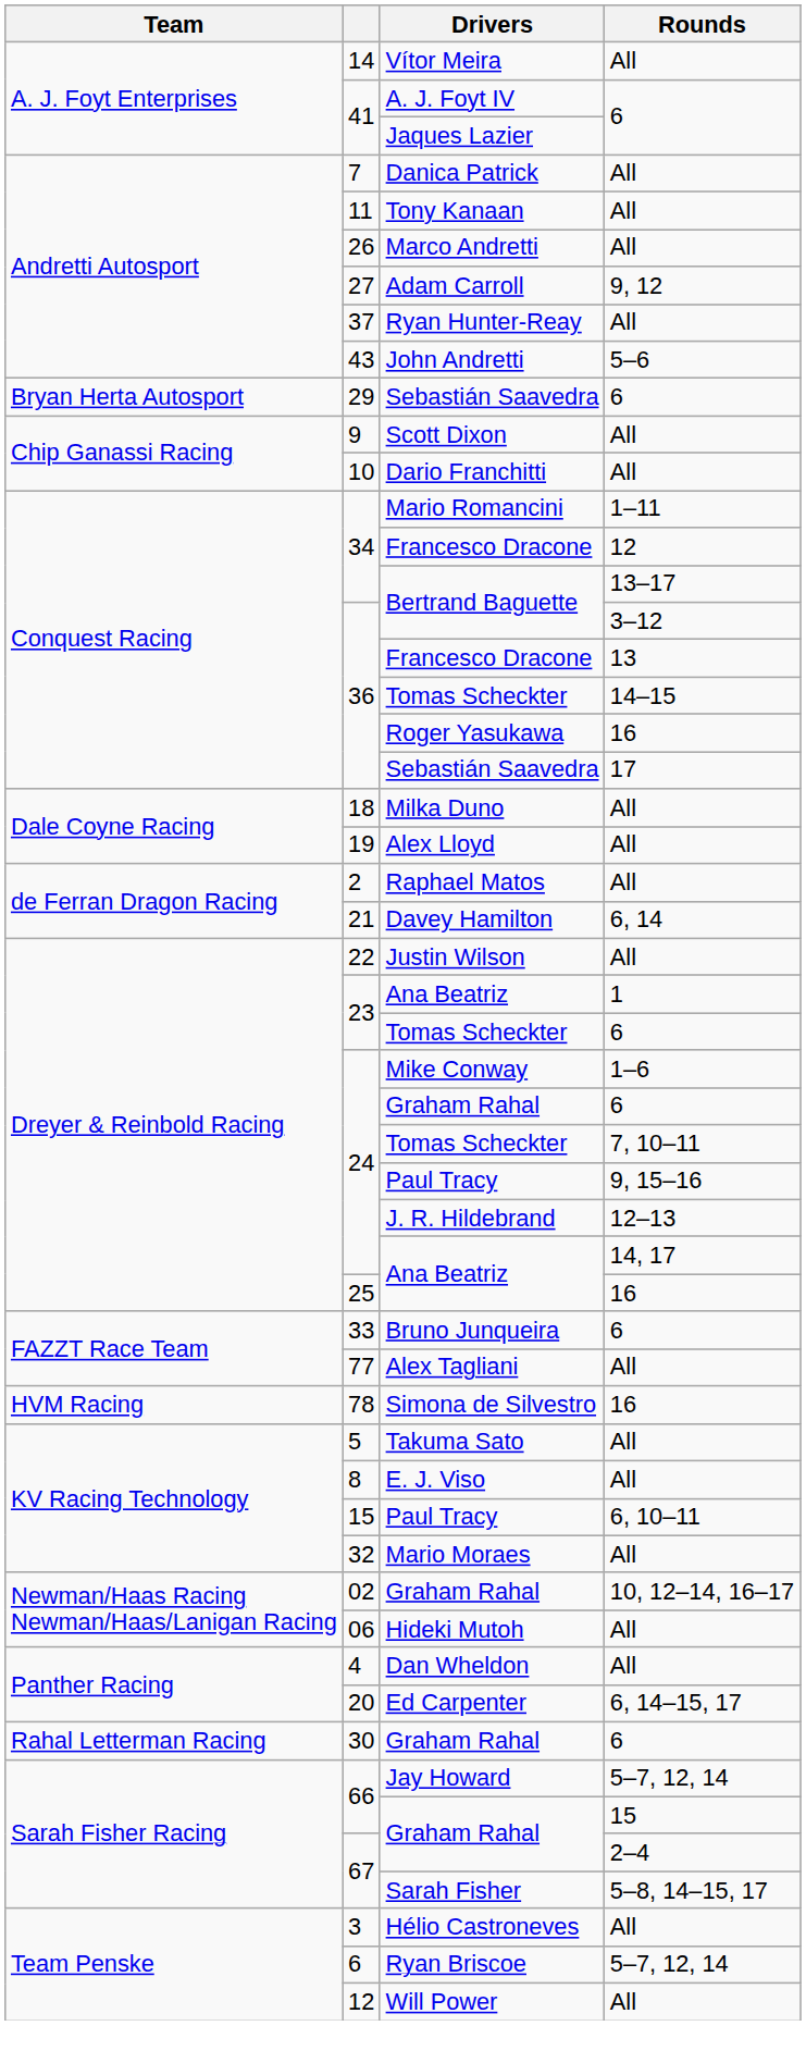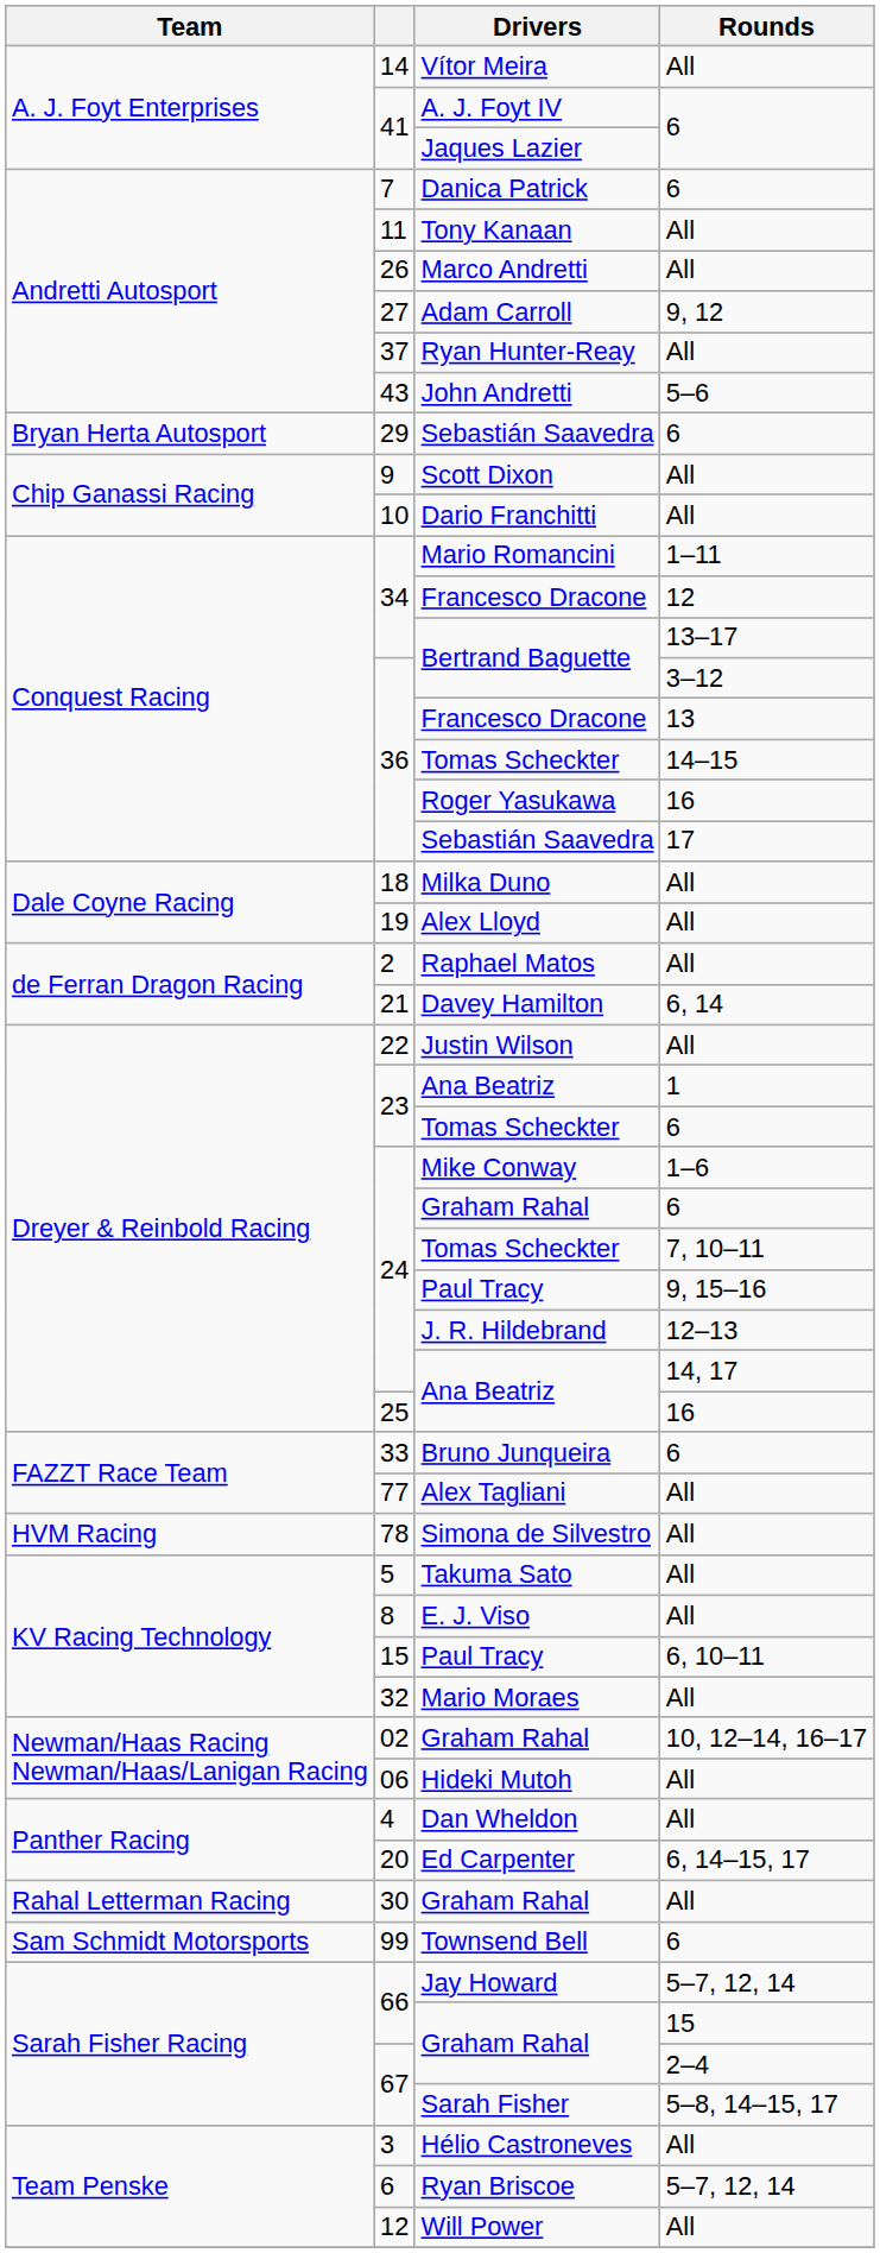 <table class="wikitable" style="font-size: 85%">
 <tr>
 <th>Team</th>
 <th></th>
 <th>Drivers</th>
 <th>Rounds</th>
 </tr>
 <tr>
 <td rowspan=3> <a href='#'>A. J. Foyt Enterprises</a></td>
 <td>14</td>
 <td> <a href='#'>Vítor Meira</a></td>
 <td>All</td>
 </tr>
 <tr>
 <td rowspan=2>41</td>
 <td> <a href='#'>A. J. Foyt IV</a></td>
 <td rowspan=2>6</td>
 </tr>
 <tr>
 <td> <a href='#'>Jaques Lazier</a></td>
 </tr>
 <tr>
 <td rowspan=6> <a href='#'>Andretti Autosport</a></td>
 <td>7</td>
 <td> <a href='#'>Danica Patrick</a></td>
-<td>All</td>
+<td>6</td>
 </tr>
 <tr>
 <td>11</td>
 <td> <a href='#'>Tony Kanaan</a></td>
 <td>All</td>
 </tr>
 <tr>
 <td>26</td>
 <td> <a href='#'>Marco Andretti</a></td>
 <td>All</td>
 </tr>
 <tr>
 <td>27</td>
 <td> <a href='#'>Adam Carroll</a> </td>
 <td>9, 12</td>
 </tr>
 <tr>
 <td>37</td>
 <td> <a href='#'>Ryan Hunter-Reay</a></td>
 <td>All</td>
 </tr>
 <tr>
 <td>43</td>
 <td> <a href='#'>John Andretti</a></td>
 <td>5–6</td>
 </tr>
 <tr>
 <td> <a href='#'>Bryan Herta Autosport</a></td>
 <td>29</td>
 <td> <a href='#'>Sebastián Saavedra</a> </td>
 <td>6</td>
 </tr>
 <tr>
 <td rowspan=2> <a href='#'>Chip Ganassi Racing</a></td>
 <td>9</td>
 <td> <a href='#'>Scott Dixon</a></td>
 <td>All</td>
 </tr>
 <tr>
 <td>10</td>
 <td> <a href='#'>Dario Franchitti</a></td>
 <td>All</td>
 </tr>
 <tr>
 <td rowspan=8> <a href='#'>Conquest Racing</a></td>
 <td rowspan=3>34</td>
 <td> <a href='#'>Mario Romancini</a> </td>
 <td>1–11</td>
 </tr>
 <tr>
 <td> <a href='#'>Francesco Dracone</a> </td>
 <td>12</td>
 </tr>
 <tr>
 <td rowspan=2> <a href='#'>Bertrand Baguette</a> </td>
 <td>13–17</td>
 </tr>
 <tr>
 <td rowspan=5>36</td>
 <td>3–12</td>
 </tr>
 <tr>
 <td> <a href='#'>Francesco Dracone</a> </td>
 <td>13</td>
 </tr>
 <tr>
 <td> <a href='#'>Tomas Scheckter</a></td>
 <td>14–15</td>
 </tr>
 <tr>
 <td> <a href='#'>Roger Yasukawa</a></td>
 <td>16</td>
 </tr>
 <tr>
 <td> <a href='#'>Sebastián Saavedra</a> </td>
 <td>17</td>
 </tr>
 <tr>
 <td rowspan=2> <a href='#'>Dale Coyne Racing</a></td>
 <td>18</td>
 <td> <a href='#'>Milka Duno</a></td>
 <td>All</td>
 </tr>
 <tr>
 <td>19</td>
 <td> <a href='#'>Alex Lloyd</a> </td>
 <td>All</td>
 </tr>
 <tr>
 <td rowspan=2> <a href='#'>de Ferran Dragon Racing</a></td>
 <td>2</td>
 <td> <a href='#'>Raphael Matos</a></td>
 <td>All</td>
 </tr>
 <tr>
 <td>21</td>
 <td> <a href='#'>Davey Hamilton</a></td>
 <td>6, 14</td>
 </tr>
 <tr>
 <td rowspan=10> <a href='#'>Dreyer & Reinbold Racing</a></td>
 <td>22</td>
 <td> <a href='#'>Justin Wilson</a></td>
 <td>All</td>
 </tr>
 <tr>
 <td rowspan=2>23</td>
 <td> <a href='#'>Ana Beatriz</a> </td>
 <td>1</td>
 </tr>
 <tr>
 <td> <a href='#'>Tomas Scheckter</a></td>
 <td>6</td>
 </tr>
 <tr>
 <td rowspan=6>24</td>
 <td> <a href='#'>Mike Conway</a></td>
 <td>1–6</td>
 </tr>
 <tr>
 <td> <a href='#'>Graham Rahal</a></td>
 <td>6</td>
 </tr>
 <tr>
 <td> <a href='#'>Tomas Scheckter</a></td>
 <td>7, 10–11</td>
 </tr>
 <tr>
 <td> <a href='#'>Paul Tracy</a></td>
 <td>9, 15–16</td>
 </tr>
 <tr>
 <td> <a href='#'>J. R. Hildebrand</a> </td>
 <td>12–13</td>
 </tr>
 <tr>
 <td rowspan=2> <a href='#'>Ana Beatriz</a> </td>
 <td>14, 17</td>
 </tr>
 <tr>
 <td>25</td>
 <td>16</td>
 </tr>
 <tr>
 <td rowspan=2> <a href='#'>FAZZT Race Team</a></td>
 <td>33</td>
 <td> <a href='#'>Bruno Junqueira</a></td>
 <td>6</td>
 </tr>
 <tr>
 <td>77</td>
 <td> <a href='#'>Alex Tagliani</a></td>
 <td>All</td>
 </tr>
 <tr>
 <td> <a href='#'>HVM Racing</a></td>
 <td>78</td>
 <td> <a href='#'>Simona de Silvestro</a> </td>
-<td>16</td>
+<td>All</td>
 </tr>
 <tr>
 <td rowspan=4> <a href='#'>KV Racing Technology</a></td>
 <td>5</td>
 <td> <a href='#'>Takuma Sato</a> </td>
 <td>All</td>
 </tr>
 <tr>
 <td>8</td>
 <td> <a href='#'>E. J. Viso</a></td>
 <td>All</td>
 </tr>
 <tr>
 <td>15</td>
 <td> <a href='#'>Paul Tracy</a></td>
 <td>6, 10–11</td>
 </tr>
 <tr>
 <td>32</td>
 <td> <a href='#'>Mario Moraes</a></td>
 <td>All</td>
 </tr>
 <tr>
 <td rowspan=2> <a href='#'>Newman/Haas Racing</a> <br> <a href='#'>Newman/Haas/Lanigan Racing</a></td>
 <td>02</td>
 <td> <a href='#'>Graham Rahal</a></td>
 <td>10, 12–14, 16–17</td>
 </tr>
 <tr>
 <td>06</td>
 <td> <a href='#'>Hideki Mutoh</a></td>
 <td>All</td>
 </tr>
 <tr>
 <td rowspan=2> <a href='#'>Panther Racing</a></td>
 <td>4</td>
 <td> <a href='#'>Dan Wheldon</a></td>
 <td>All</td>
 </tr>
 <tr>
 <td>20</td>
 <td> <a href='#'>Ed Carpenter</a></td>
 <td>6, 14–15, 17</td>
 </tr>
 <tr>
 <td> <a href='#'>Rahal Letterman Racing</a></td>
 <td>30</td>
 <td> <a href='#'>Graham Rahal</a></td>
+<td>All</td>
+</tr>
+<tr>
+<td> <a href='#'>Sam Schmidt Motorsports</a></td>
+<td>99</td>
+<td> <a href='#'>Townsend Bell</a></td>
 <td>6</td>
 </tr>
 <tr>
 <td rowspan=4> <a href='#'>Sarah Fisher Racing</a></td>
 <td rowspan=2>66</td>
 <td> <a href='#'>Jay Howard</a> </td>
 <td>5–7, 12, 14</td>
 </tr>
 <tr>
 <td rowspan=2> <a href='#'>Graham Rahal</a></td>
 <td>15</td>
 </tr>
 <tr>
 <td rowspan=2>67</td>
 <td>2–4</td>
 </tr>
 <tr>
 <td> <a href='#'>Sarah Fisher</a></td>
 <td>5–8, 14–15, 17</td>
 </tr>
 <tr>
 <td rowspan=3> <a href='#'>Team Penske</a></td>
 <td>3</td>
 <td> <a href='#'>Hélio Castroneves</a></td>
 <td>All</td>
 </tr>
 <tr>
 <td>6</td>
 <td> <a href='#'>Ryan Briscoe</a></td>
 <td>5–7, 12, 14</td>
 </tr>
 <tr>
 <td>12</td>
 <td> <a href='#'>Will Power</a></td>
 <td>All</td>
 </tr>
 <tr>
 </tr>
 </table>
